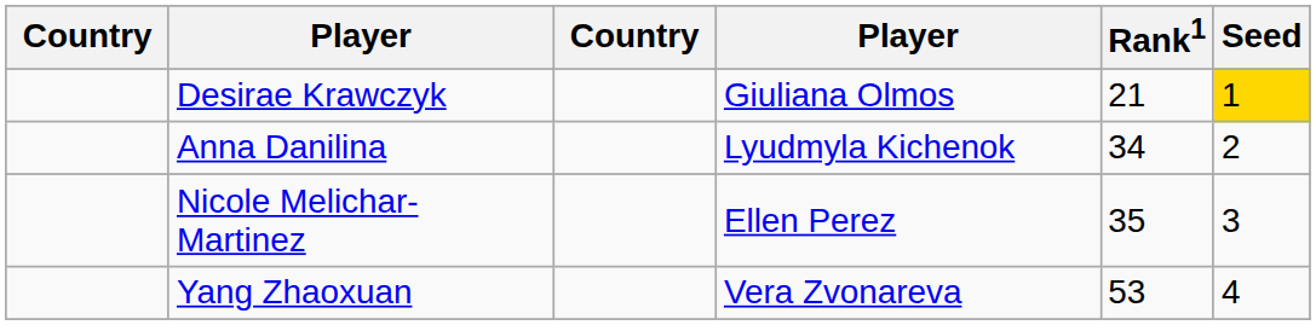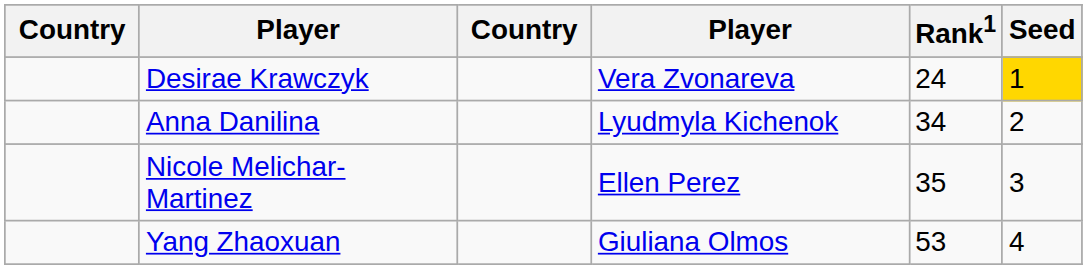 <table class="sortable wikitable">
 <tr>
 <th width="70">Country</th>
 <th width="175">Player</th>
 <th width="70">Country</th>
 <th width="175">Player</th>
 <th>Rank<sup>1</sup></th>
 <th>Seed</th>
 </tr>
 <tr>
 <td></td>
 <td><a href='#'>Desirae Krawczyk</a></td>
 <td></td>
-<td><a href='#'>Giuliana Olmos</a></td>
-<td>21</td>
+<td><a href='#'>Vera Zvonareva</a></td>
+<td>24</td>
 <td style="background: gold;">1</td>
 </tr>
 <tr>
 <td></td>
 <td><a href='#'>Anna Danilina</a></td>
 <td></td>
 <td><a href='#'>Lyudmyla Kichenok</a></td>
 <td>34</td>
 <td>2</td>
 </tr>
 <tr>
 <td></td>
 <td><a href='#'>Nicole Melichar-Martinez</a></td>
 <td></td>
 <td><a href='#'>Ellen Perez</a></td>
 <td>35</td>
 <td>3</td>
 </tr>
 <tr>
 <td></td>
 <td><a href='#'>Yang Zhaoxuan</a></td>
 <td></td>
-<td><a href='#'>Vera Zvonareva</a></td>
+<td><a href='#'>Giuliana Olmos</a></td>
 <td>53</td>
 <td>4</td>
 </tr>
 </table>
